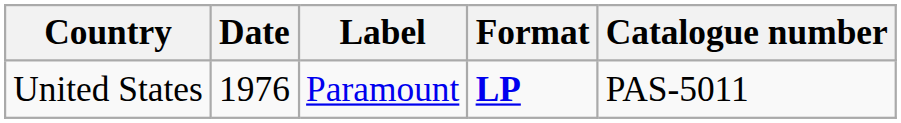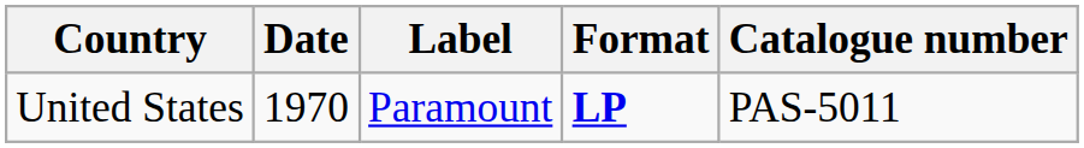 <table class="wikitable">
 <tr>
 <th>Country</th>
 <th>Date</th>
 <th>Label</th>
 <th>Format</th>
 <th>Catalogue number</th>
 </tr>
 <tr>
 <td>United States</td>
-<td>1976</td>
+<td>1970</td>
 <td><a href='#'>Paramount</a></td>
 <td><strong><a href='#'>LP</a></strong></td>
 <td>PAS-5011</td>
 </tr>
 </table>
